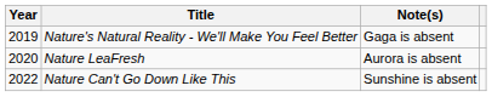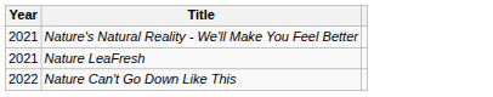 <table class="wikitable">
 <tr>
 <th>Year</th>
 <th>Title</th>
-<th>Note(s)</th>
 <th></th>
 </tr>
 <tr>
-<td>2019</td>
+<td>2021</td>
 <td><em>Nature's Natural Reality - We'll Make You Feel Better</em></td>
-<td>Gaga is absent</td>
 <td></td>
 </tr>
 <tr>
-<td>2020</td>
+<td>2021</td>
 <td><em>Nature LeaFresh</em></td>
-<td>Aurora is absent</td>
 <td></td>
 </tr>
 <tr>
 <td>2022</td>
 <td><em>Nature Can't Go Down Like This</em></td>
-<td>Sunshine is absent</td>
 <td></td>
 </tr>
 </table>
